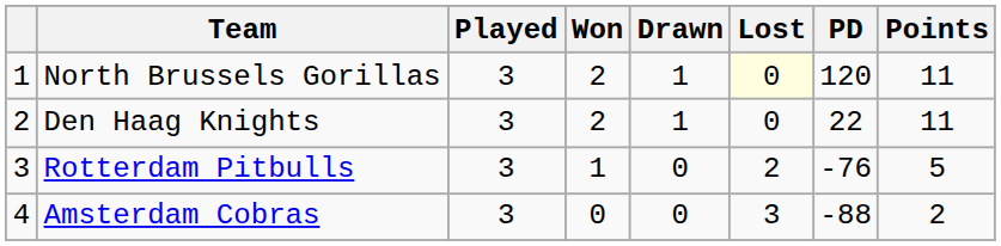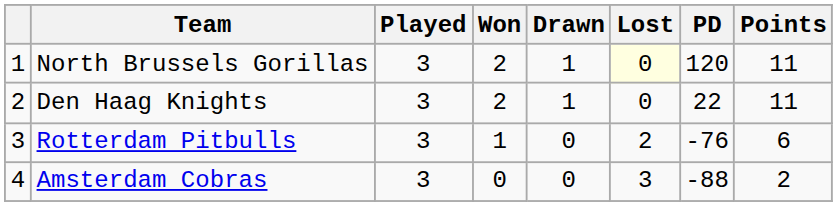 <table class="wikitable" style="text-align:center;">
 <tr>
 <th></th>
 <th>Team</th>
 <th>Played</th>
 <th>Won</th>
 <th>Drawn</th>
 <th>Lost</th>
 <th>PD</th>
 <th>Points</th>
 </tr>
 <tr>
 <td style="text-align:left;">1</td>
 <td style="text-align:left;">North Brussels Gorillas</td>
 <td>3</td>
 <td>2</td>
 <td>1</td>
 <td style="background: lightyellow;">0</td>
 <td>120</td>
 <td>11</td>
 </tr>
 <tr>
 <td style="text-align:left;">2</td>
 <td style="text-align:left;">Den Haag Knights</td>
 <td>3</td>
 <td>2</td>
 <td>1</td>
 <td>0</td>
 <td>22</td>
 <td>11</td>
 </tr>
 <tr>
 <td style="text-align:left;">3</td>
 <td style="text-align:left;"><a href='#'>Rotterdam Pitbulls</a></td>
 <td>3</td>
 <td>1</td>
 <td>0</td>
 <td>2</td>
 <td>-76</td>
-<td>5</td>
+<td>6</td>
 </tr>
 <tr>
 <td style="text-align:left;">4</td>
 <td style="text-align:left;"><a href='#'>Amsterdam Cobras</a></td>
 <td>3</td>
 <td>0</td>
 <td>0</td>
 <td>3</td>
 <td>-88</td>
 <td>2</td>
 </tr>
 </table>
